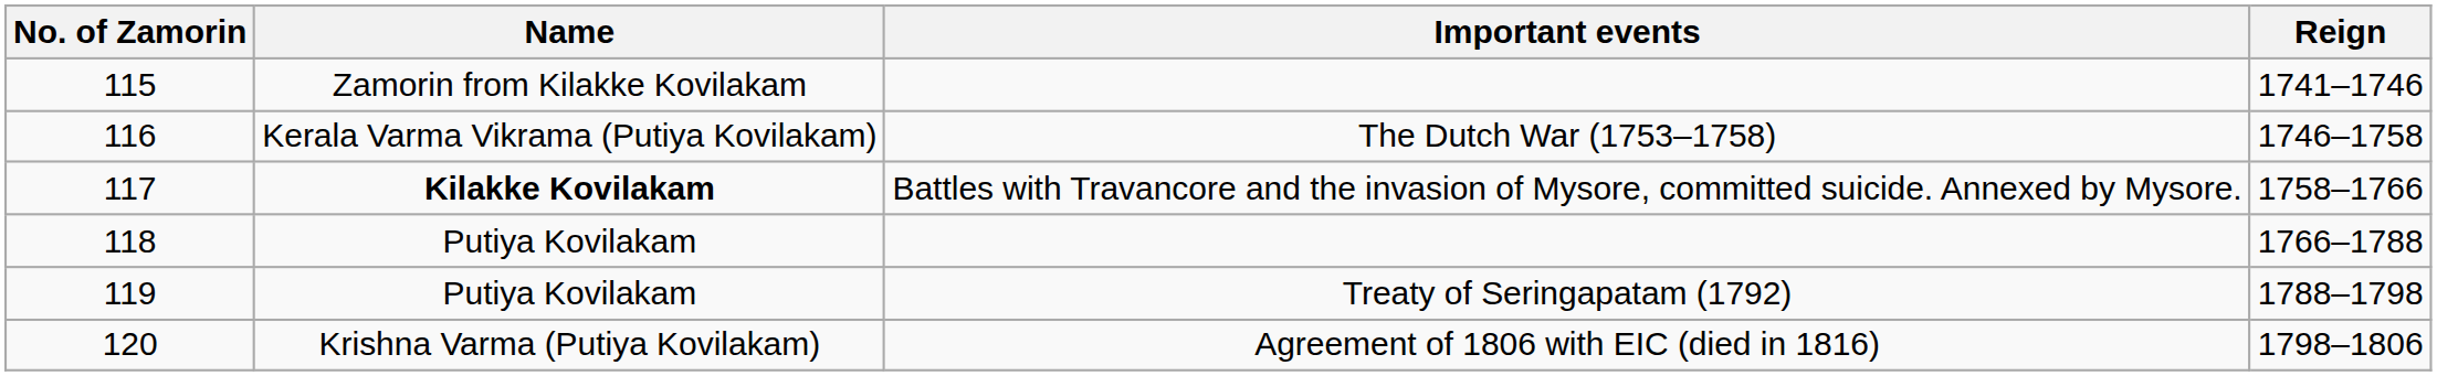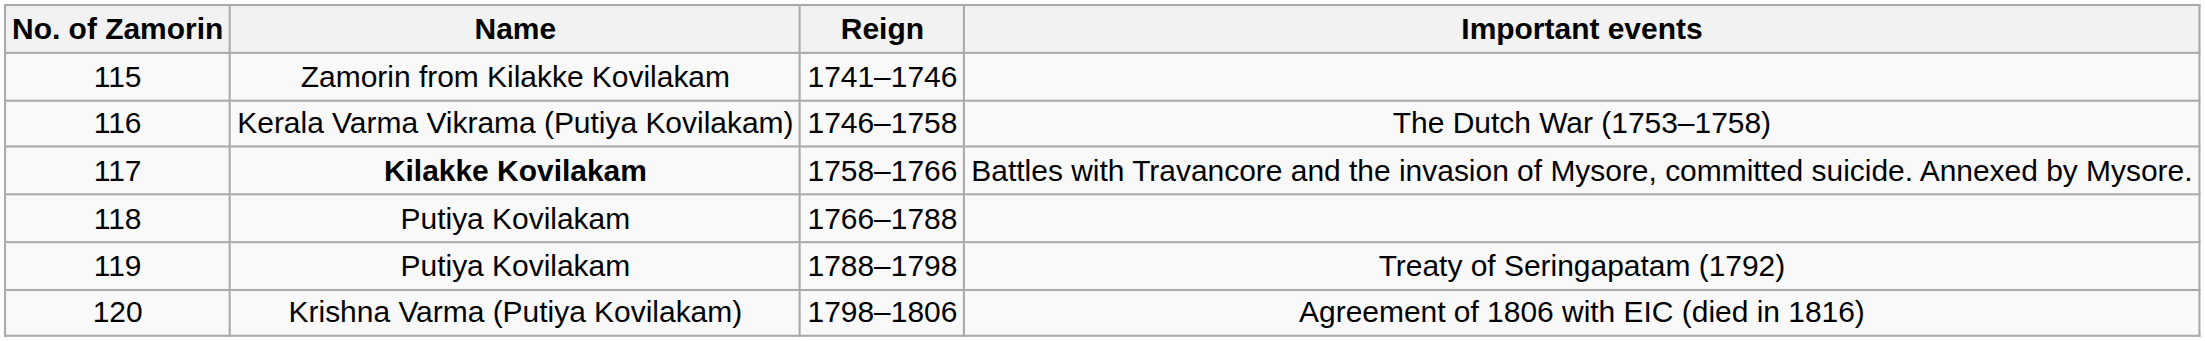 <table class="wikitable" style="text-align:center; font-size:90%">
 <tr>
 <th>No. of Zamorin</th>
 <th>Name</th>
+<th>Reign</th>
 <th>Important events</th>
-<th>Reign</th>
 </tr>
 <tr>
 <td>115</td>
 <td>Zamorin from Kilakke Kovilakam</td>
+<td>1741–1746</td>
 <td></td>
-<td>1741–1746</td>
 </tr>
 <tr>
 <td>116</td>
 <td>Kerala Varma Vikrama (Putiya Kovilakam)</td>
+<td>1746–1758</td>
 <td>The Dutch War (1753–1758)</td>
-<td>1746–1758</td>
 </tr>
 <tr>
 <td>117</td>
 <td><strong>Kilakke Kovilakam</strong></td>
+<td>1758–1766</td>
 <td>Battles with Travancore and the invasion of Mysore, committed suicide. Annexed by Mysore.</td>
-<td>1758–1766</td>
 </tr>
 <tr>
 <td>118</td>
 <td>Putiya Kovilakam</td>
+<td>1766–1788</td>
 <td></td>
-<td>1766–1788</td>
 </tr>
 <tr>
 <td>119</td>
 <td>Putiya Kovilakam</td>
+<td>1788–1798</td>
 <td>Treaty of Seringapatam (1792)</td>
-<td>1788–1798</td>
 </tr>
 <tr>
 <td>120</td>
 <td>Krishna Varma (Putiya Kovilakam)</td>
+<td>1798–1806</td>
 <td>Agreement of 1806 with EIC (died in 1816)</td>
-<td>1798–1806</td>
 </tr>
 </table>
